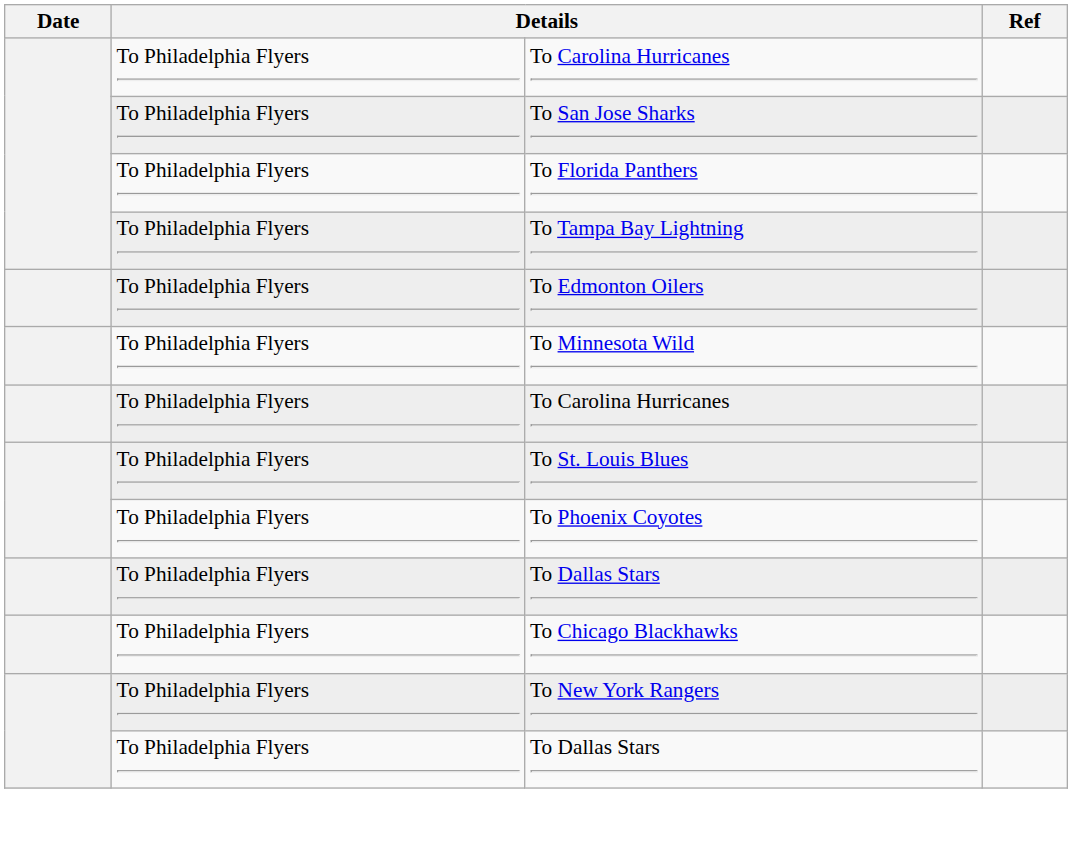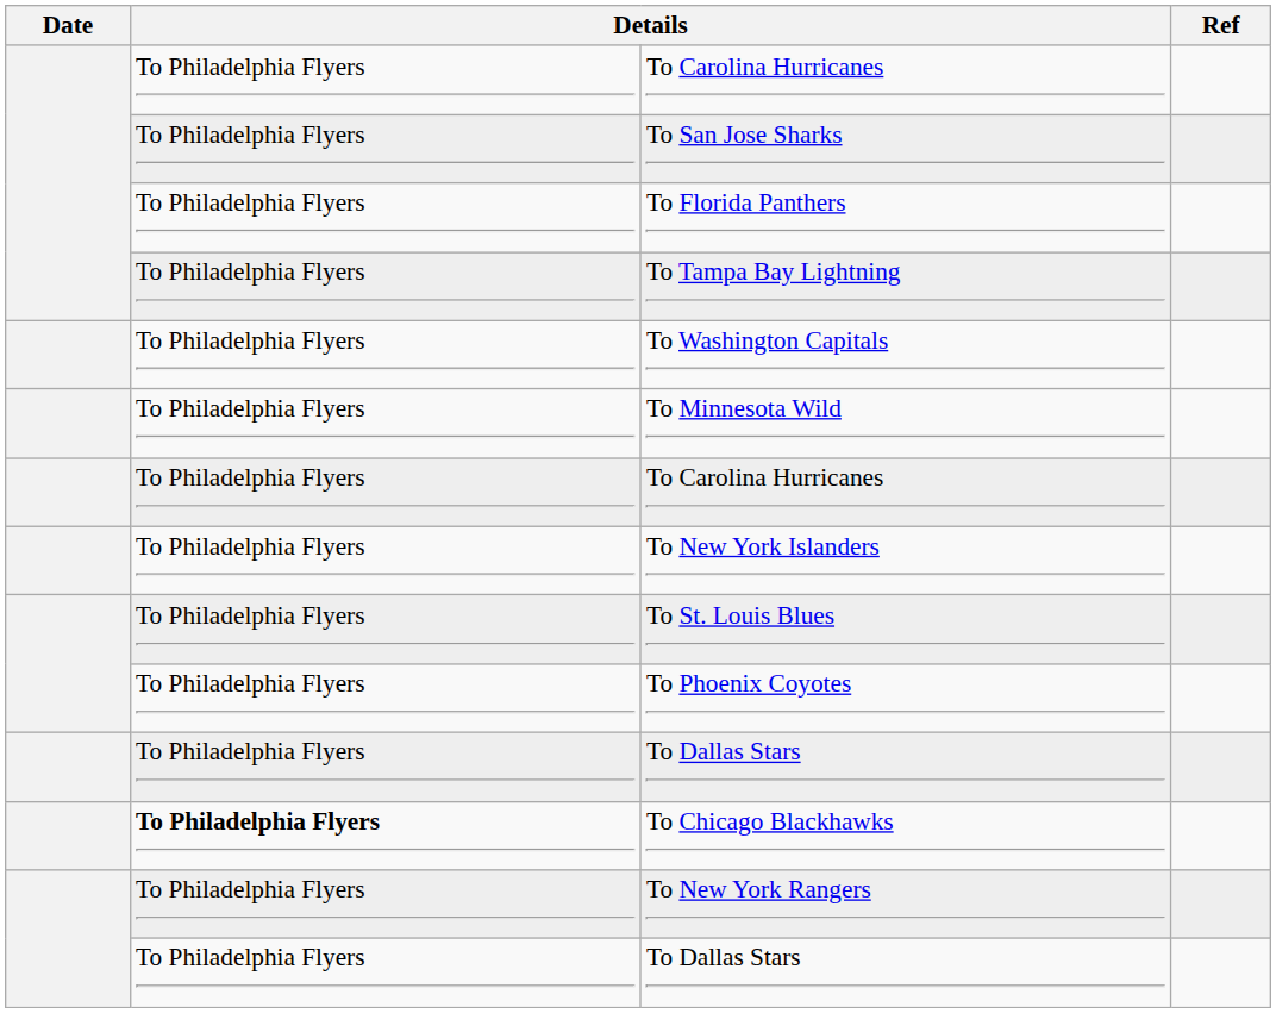 <table class="wikitable plainrowheaders" style="width: 50em;">
 <tr>
 <th scope="col">Date</th>
 <th scope="col" colspan="2">Details</th>
 <th scope="col">Ref</th>
 </tr>
 <tr>
 <th scope="row" rowspan=4></th>
 <td valign="top">To Philadelphia Flyers <hr> </td>
 <td valign="top">To <a href='#'>Carolina Hurricanes</a> <hr></td>
 <td></td>
 </tr>
 <tr bgcolor="#eeeeee">
 <td valign="top">To Philadelphia Flyers <hr> </td>
 <td valign="top">To <a href='#'>San Jose Sharks</a> <hr></td>
 <td></td>
 </tr>
 <tr>
 <td valign="top">To Philadelphia Flyers <hr> </td>
 <td valign="top">To <a href='#'>Florida Panthers</a> <hr></td>
 <td></td>
 </tr>
 <tr bgcolor="#eeeeee">
 <td valign="top">To Philadelphia Flyers <hr> </td>
 <td valign="top">To <a href='#'>Tampa Bay Lightning</a> <hr></td>
 <td></td>
 </tr>
-<tr bgcolor="#eeeeee">
+<tr>
 <th scope="row"></th>
 <td valign="top">To Philadelphia Flyers <hr> </td>
-<td valign="top">To <a href='#'>Edmonton Oilers</a> <hr></td>
+<td valign="top">To <a href='#'>Washington Capitals</a> <hr> </td>
 <td></td>
 </tr>
 <tr>
 <th scope="row"></th>
 <td valign="top">To Philadelphia Flyers <hr> </td>
 <td valign="top">To <a href='#'>Minnesota Wild</a> <hr></td>
 <td></td>
 </tr>
 <tr bgcolor="#eeeeee">
 <th scope="row"></th>
 <td valign="top">To Philadelphia Flyers <hr> </td>
 <td valign="top">To Carolina Hurricanes <hr></td>
+<td></td>
+</tr>
+<tr>
+<th scope="row"></th>
+<td valign="top">To Philadelphia Flyers <hr> </td>
+<td valign="top">To <a href='#'>New York Islanders</a> <hr></td>
 <td></td>
 </tr>
 <tr bgcolor="#eeeeee">
 <th scope="row" rowspan=2></th>
 <td valign="top">To Philadelphia Flyers <hr> </td>
 <td valign="top">To <a href='#'>St. Louis Blues</a> <hr></td>
 <td></td>
 </tr>
 <tr>
 <td valign="top">To Philadelphia Flyers <hr> </td>
 <td valign="top">To <a href='#'>Phoenix Coyotes</a> <hr></td>
 <td></td>
 </tr>
 <tr bgcolor="#eeeeee">
 <th scope="row"></th>
 <td valign="top">To Philadelphia Flyers <hr> </td>
 <td valign="top">To <a href='#'>Dallas Stars</a> <hr></td>
 <td></td>
 </tr>
 <tr>
 <th scope="row"></th>
-<td valign="top">To Philadelphia Flyers <hr> </td>
+<td valign="top"><strong>To Philadelphia Flyers <hr> </strong></td>
 <td valign="top">To <a href='#'>Chicago Blackhawks</a> <hr></td>
 <td></td>
 </tr>
 <tr bgcolor="#eeeeee">
 <th scope="row" rowspan=2></th>
 <td valign="top">To Philadelphia Flyers <hr> </td>
 <td valign="top">To <a href='#'>New York Rangers</a> <hr></td>
 <td></td>
 </tr>
 <tr>
 <td valign="top">To Philadelphia Flyers <hr> </td>
 <td valign="top">To Dallas Stars <hr></td>
 <td></td>
 </tr>
 </table>
